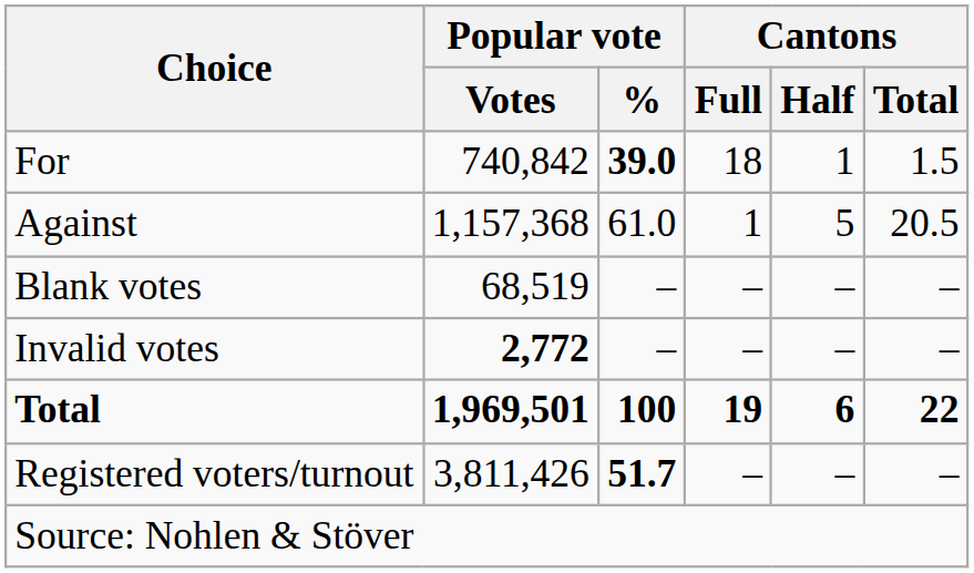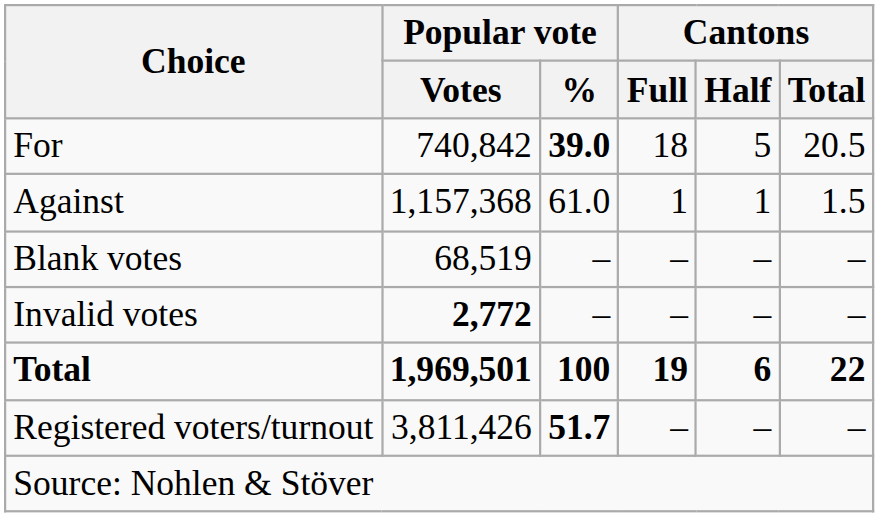 <table class=wikitable style=text-align:right>
 <tr>
 <th rowspan=2>Choice</th>
 <th colspan=2>Popular vote</th>
 <th colspan=3>Cantons</th>
 </tr>
 <tr>
 <th>Votes</th>
 <th>%</th>
 <th>Full</th>
 <th>Half</th>
 <th>Total</th>
 </tr>
 <tr>
 <td align=left>For</td>
 <td>740,842</td>
 <td><strong>39.0</strong></td>
 <td>18</td>
-<td>1</td>
-<td>1.5</td>
+<td>5</td>
+<td>20.5</td>
 </tr>
 <tr>
 <td align=left>Against</td>
 <td>1,157,368</td>
 <td>61.0</td>
 <td>1</td>
-<td>5</td>
-<td>20.5</td>
+<td>1</td>
+<td>1.5</td>
 </tr>
 <tr>
 <td align=left>Blank votes</td>
 <td>68,519</td>
 <td>–</td>
 <td>–</td>
 <td>–</td>
 <td>–</td>
 </tr>
 <tr>
 <td align=left>Invalid votes</td>
 <td><strong>2,772</strong></td>
 <td>–</td>
 <td>–</td>
 <td>–</td>
 <td>–</td>
 </tr>
 <tr>
 <td align=left><strong>Total</strong></td>
 <td><strong>1,969,501</strong></td>
 <td><strong>100</strong></td>
 <td><strong>19</strong></td>
 <td><strong>6</strong></td>
 <td><strong>22</strong></td>
 </tr>
 <tr>
 <td align=left>Registered voters/turnout</td>
 <td>3,811,426</td>
 <td><strong>51.7</strong></td>
 <td>–</td>
 <td>–</td>
 <td>–</td>
 </tr>
 <tr>
 <td align=left colspan=11>Source: Nohlen & Stöver</td>
 </tr>
 </table>
